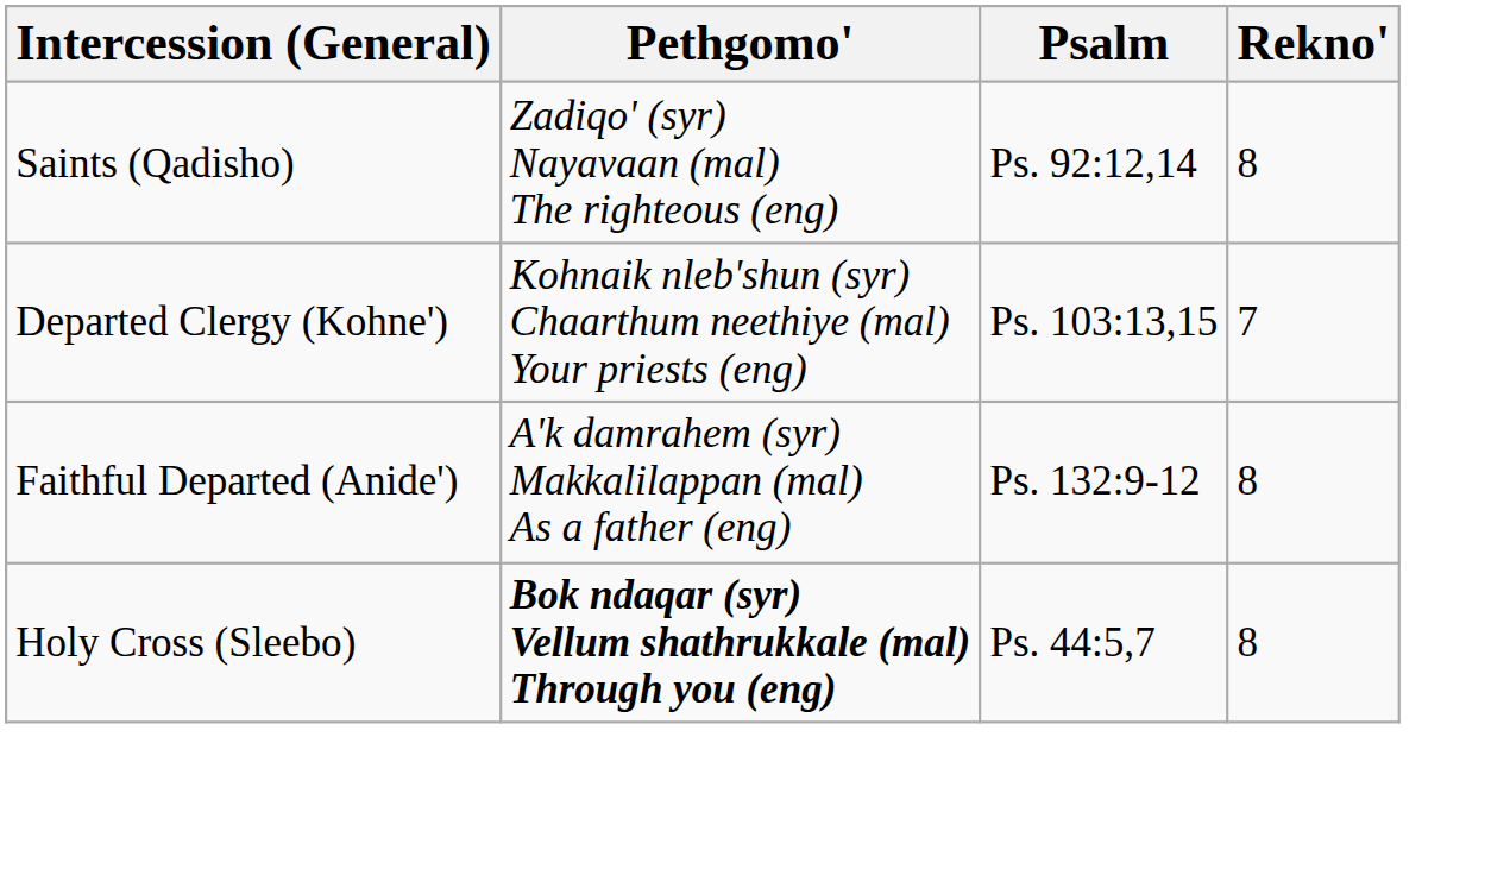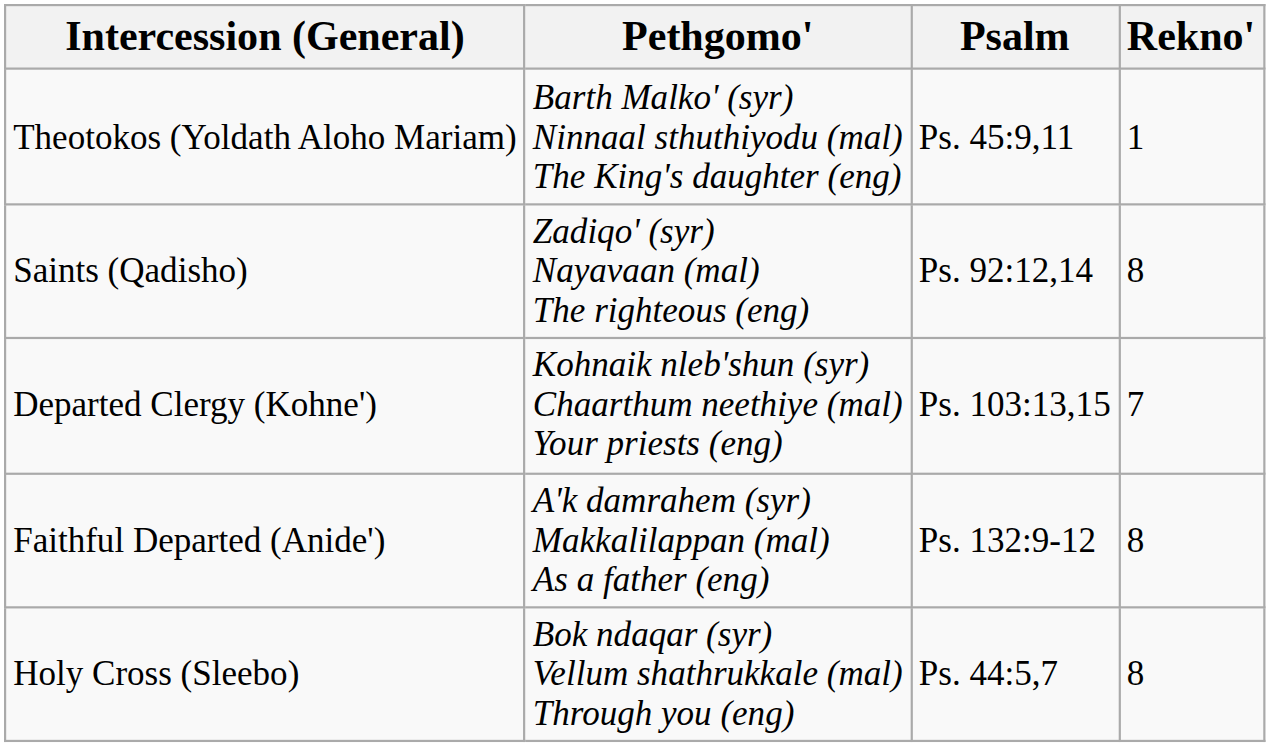 <table class="wikitable">
 <tr>
 <th><big>Intercession (General)</big></th>
 <th><big>Pethgomo'</big></th>
 <th><big>Psalm</big></th>
 <th><big>Rekno'</big></th>
+</tr>
+<tr>
+<td>Theotokos (Yoldath Aloho Mariam)</td>
+<td><em>Barth Malko' (syr)</em><br><em>Ninnaal sthuthiyodu (mal)</em><br><em>The King's daughter (eng)</em></td>
+<td>Ps. 45:9,11</td>
+<td>1</td>
 </tr>
 <tr>
 <td>Saints (Qadisho)</td>
 <td><em>Zadiqo' (syr)</em><br><em>Nayavaan (mal)</em><br><em>The righteous (eng)</em></td>
 <td>Ps. 92:12,14</td>
 <td>8</td>
 </tr>
 <tr>
 <td>Departed Clergy (Kohne')</td>
 <td><em>Kohnaik nleb'shun (syr)</em><br><em>Chaarthum neethiye (mal)</em><br><em>Your priests (eng)</em></td>
 <td>Ps. 103:13,15</td>
 <td>7</td>
 </tr>
 <tr>
 <td>Faithful Departed (Anide')</td>
 <td><em>A'k damrahem (syr)</em><br><em>Makkalilappan (mal)</em><br><em>As a father (eng)</em></td>
 <td>Ps. 132:9-12</td>
 <td>8</td>
 </tr>
 <tr>
 <td>Holy Cross (Sleebo)</td>
-<td><strong><em>Bok ndaqar (syr)</em><br><em>Vellum shathrukkale (mal)</em><br><em>Through you (eng)</em></strong></td>
+<td><em>Bok ndaqar (syr)</em><br><em>Vellum shathrukkale (mal)</em><br><em>Through you (eng)</em></td>
 <td>Ps. 44:5,7</td>
 <td>8</td>
 </tr>
 </table>
